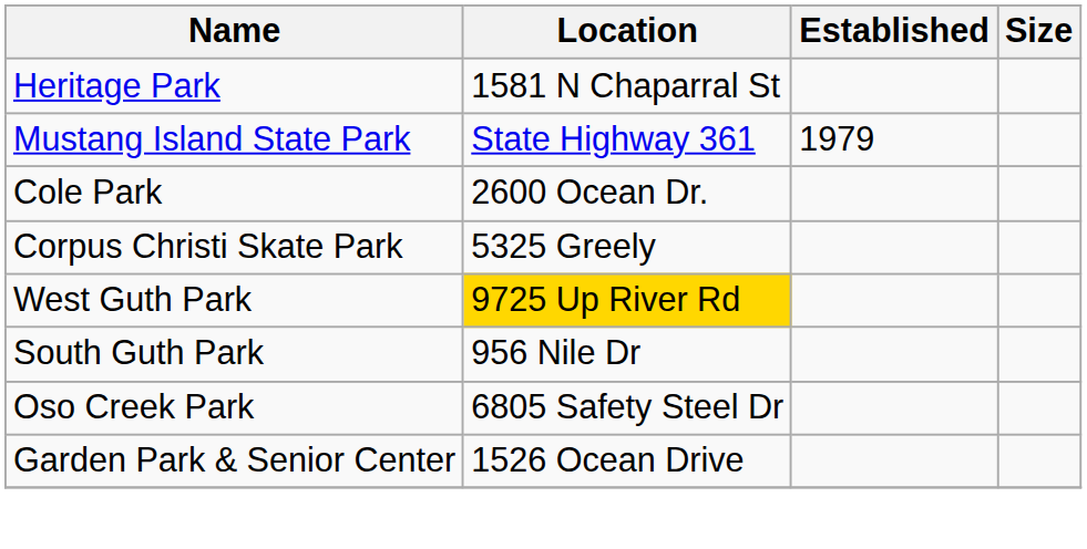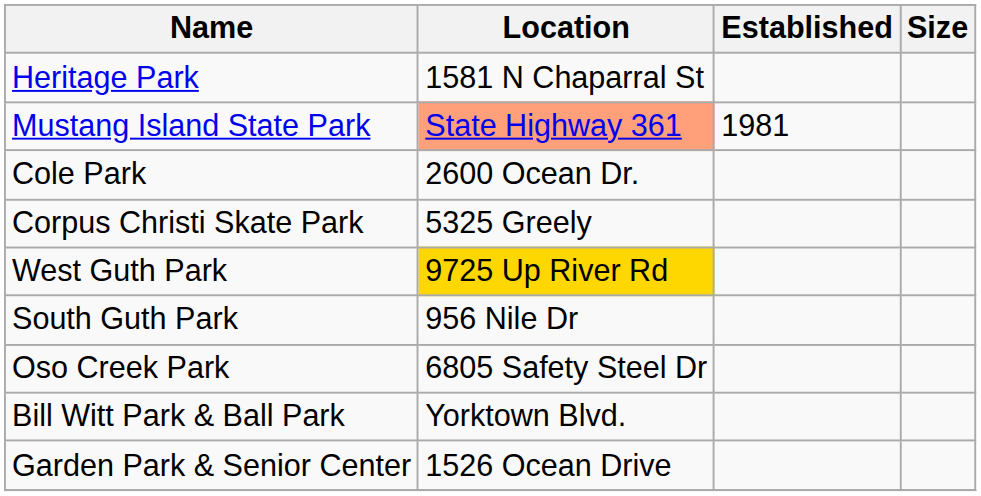 <table class="wikitable">
 <tr>
 <th>Name</th>
 <th>Location</th>
 <th>Established</th>
 <th>Size</th>
 </tr>
 <tr>
 <td><a href='#'>Heritage Park</a></td>
 <td>1581 N Chaparral St</td>
 <td></td>
 <td></td>
 </tr>
 <tr>
 <td><a href='#'>Mustang Island State Park</a></td>
-<td><a href='#'>State Highway 361</a></td>
-<td>1979</td>
+<td style="background: lightsalmon;"><a href='#'>State Highway 361</a></td>
+<td>1981</td>
 <td></td>
 </tr>
 <tr>
 <td>Cole Park</td>
 <td>2600 Ocean Dr.</td>
 <td></td>
 <td></td>
 </tr>
 <tr>
 <td>Corpus Christi Skate Park</td>
 <td>5325 Greely</td>
 <td></td>
 <td></td>
 </tr>
 <tr>
 <td>West Guth Park</td>
 <td style="background: gold;">9725 Up River Rd</td>
 <td></td>
 <td></td>
 </tr>
 <tr>
 <td>South Guth Park</td>
 <td>956 Nile Dr</td>
 <td></td>
 <td></td>
 </tr>
 <tr>
 <td>Oso Creek Park</td>
 <td>6805 Safety Steel Dr</td>
 <td></td>
 <td></td>
 </tr>
 <tr>
+<td>Bill Witt Park & Ball Park</td>
+<td>Yorktown Blvd.</td>
+<td></td>
+<td></td>
+</tr>
+<tr>
 <td>Garden Park & Senior Center</td>
 <td>1526 Ocean Drive</td>
 <td></td>
 <td></td>
 </tr>
 <tr>
 </tr>
 </table>
